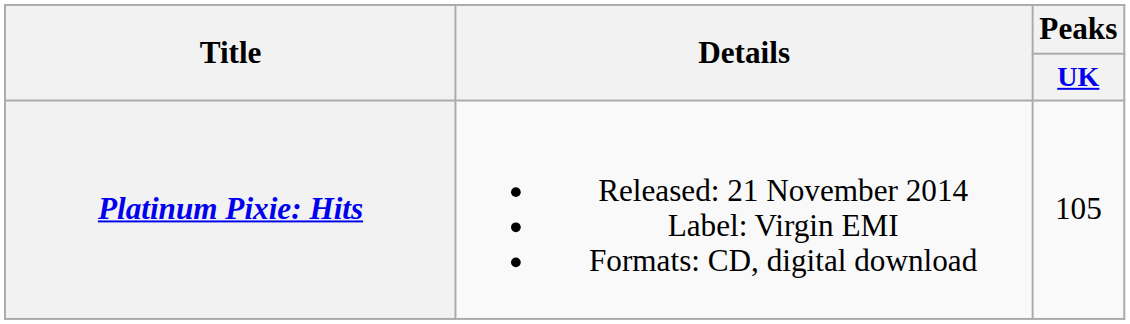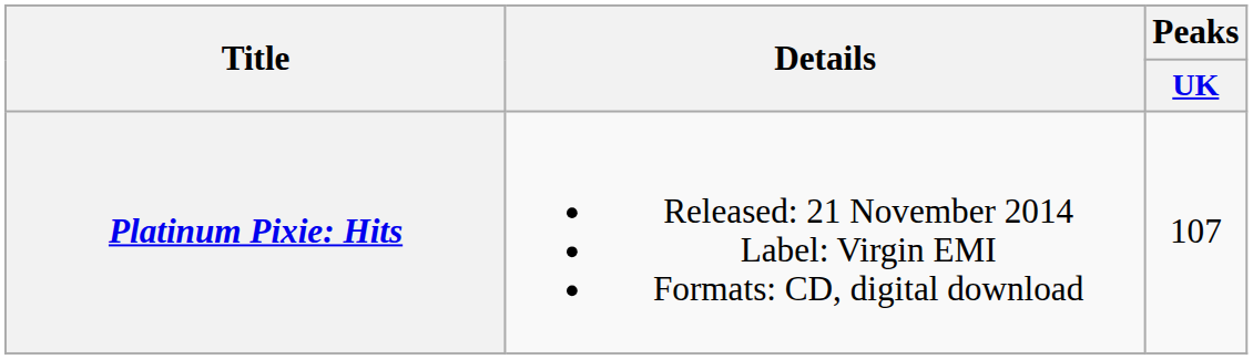 <table class="wikitable plainrowheaders" style="text-align:center;">
 <tr>
 <th scope="col" rowspan="2" style="width:14em;">Title</th>
 <th scope="col" rowspan="2" style="width:18em;">Details</th>
 <th scope="col">Peaks</th>
 </tr>
 <tr>
 <th scope="col" style="width:2.5em;font-size:90%;"><a href='#'>UK</a><br></th>
 </tr>
 <tr>
 <th scope="row"><em><a href='#'>Platinum Pixie: Hits</a></em></th>
 <td><br><ul><li>Released: 21 November 2014</li><li>Label: Virgin EMI</li><li>Formats: CD, digital download</li></ul></td>
-<td>105</td>
+<td>107</td>
 </tr>
 </table>
